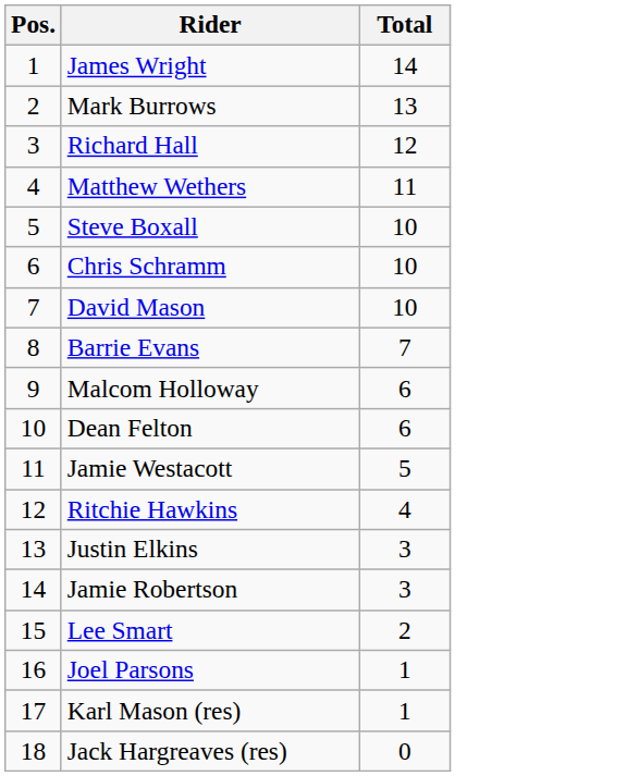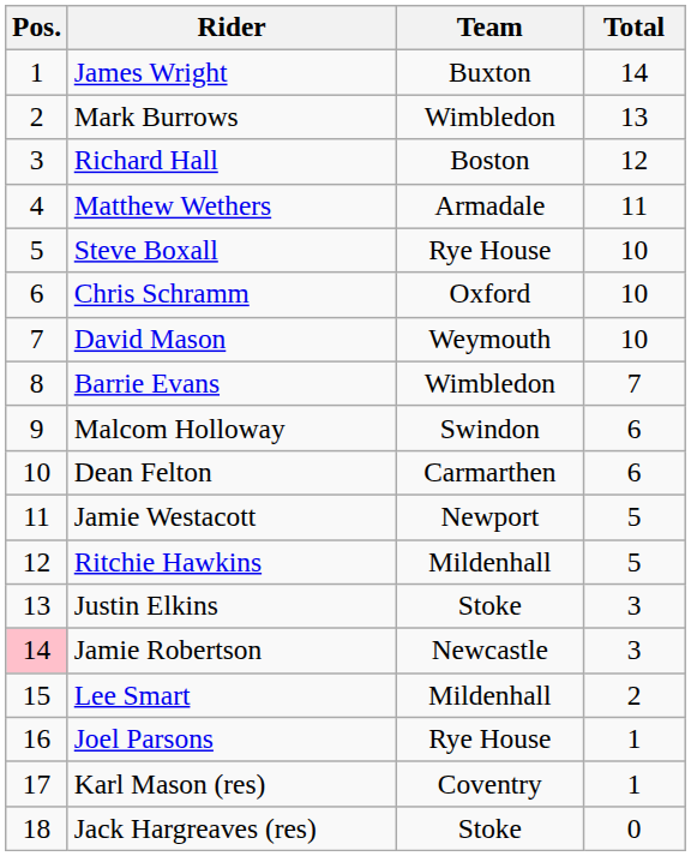 <table class=wikitable>
 <tr>
 <th width=25px>Pos.</th>
 <th width=180px>Rider</th>
+<th width=100px>Team</th>
 <th width=50px>Total</th>
 </tr>
 <tr align=center >
 <td>1</td>
 <td align=left><a href='#'>James Wright</a></td>
+<td>Buxton</td>
 <td>14</td>
 </tr>
 <tr align=center>
 <td>2</td>
 <td align=left>Mark Burrows</td>
+<td>Wimbledon</td>
 <td>13</td>
 </tr>
 <tr align=center>
 <td>3</td>
 <td align=left><a href='#'>Richard Hall</a></td>
+<td>Boston</td>
 <td>12</td>
 </tr>
 <tr align=center>
 <td>4</td>
 <td align=left><a href='#'>Matthew Wethers</a></td>
+<td>Armadale</td>
 <td>11</td>
 </tr>
 <tr align=center>
 <td>5</td>
 <td align=left><a href='#'>Steve Boxall</a></td>
+<td>Rye House</td>
 <td>10</td>
 </tr>
 <tr align=center>
 <td>6</td>
 <td align=left><a href='#'>Chris Schramm</a></td>
+<td>Oxford</td>
 <td>10</td>
 </tr>
 <tr align=center>
 <td>7</td>
 <td align=left><a href='#'>David Mason</a></td>
+<td>Weymouth</td>
 <td>10</td>
 </tr>
 <tr align=center>
 <td>8</td>
 <td align=left><a href='#'>Barrie Evans</a></td>
+<td>Wimbledon</td>
 <td>7</td>
 </tr>
 <tr align=center>
 <td>9</td>
 <td align=left>Malcom Holloway</td>
+<td>Swindon</td>
 <td>6</td>
 </tr>
 <tr align=center>
 <td>10</td>
 <td align=left>Dean Felton</td>
+<td>Carmarthen</td>
 <td>6</td>
 </tr>
 <tr align=center>
 <td>11</td>
 <td align=left>Jamie Westacott</td>
+<td>Newport</td>
 <td>5</td>
 </tr>
 <tr align=center>
 <td>12</td>
 <td align=left><a href='#'>Ritchie Hawkins</a></td>
-<td>4</td>
+<td>Mildenhall</td>
+<td>5</td>
 </tr>
 <tr align=center>
 <td>13</td>
 <td align=left>Justin Elkins</td>
+<td>Stoke</td>
 <td>3</td>
 </tr>
 <tr align=center>
-<td>14</td>
+<td style="background: pink;">14</td>
 <td align=left>Jamie Robertson</td>
+<td>Newcastle</td>
 <td>3</td>
 </tr>
 <tr align=center>
 <td>15</td>
 <td align=left><a href='#'>Lee Smart</a></td>
+<td>Mildenhall</td>
 <td>2</td>
 </tr>
 <tr align=center>
 <td>16</td>
 <td align=left><a href='#'>Joel Parsons</a></td>
+<td>Rye House</td>
 <td>1</td>
 </tr>
 <tr align=center>
 <td>17</td>
 <td align=left>Karl Mason (res)</td>
+<td>Coventry</td>
 <td>1</td>
 </tr>
 <tr align=center>
 <td>18</td>
 <td align=left>Jack Hargreaves (res)</td>
+<td>Stoke</td>
 <td>0</td>
 </tr>
 </table>
